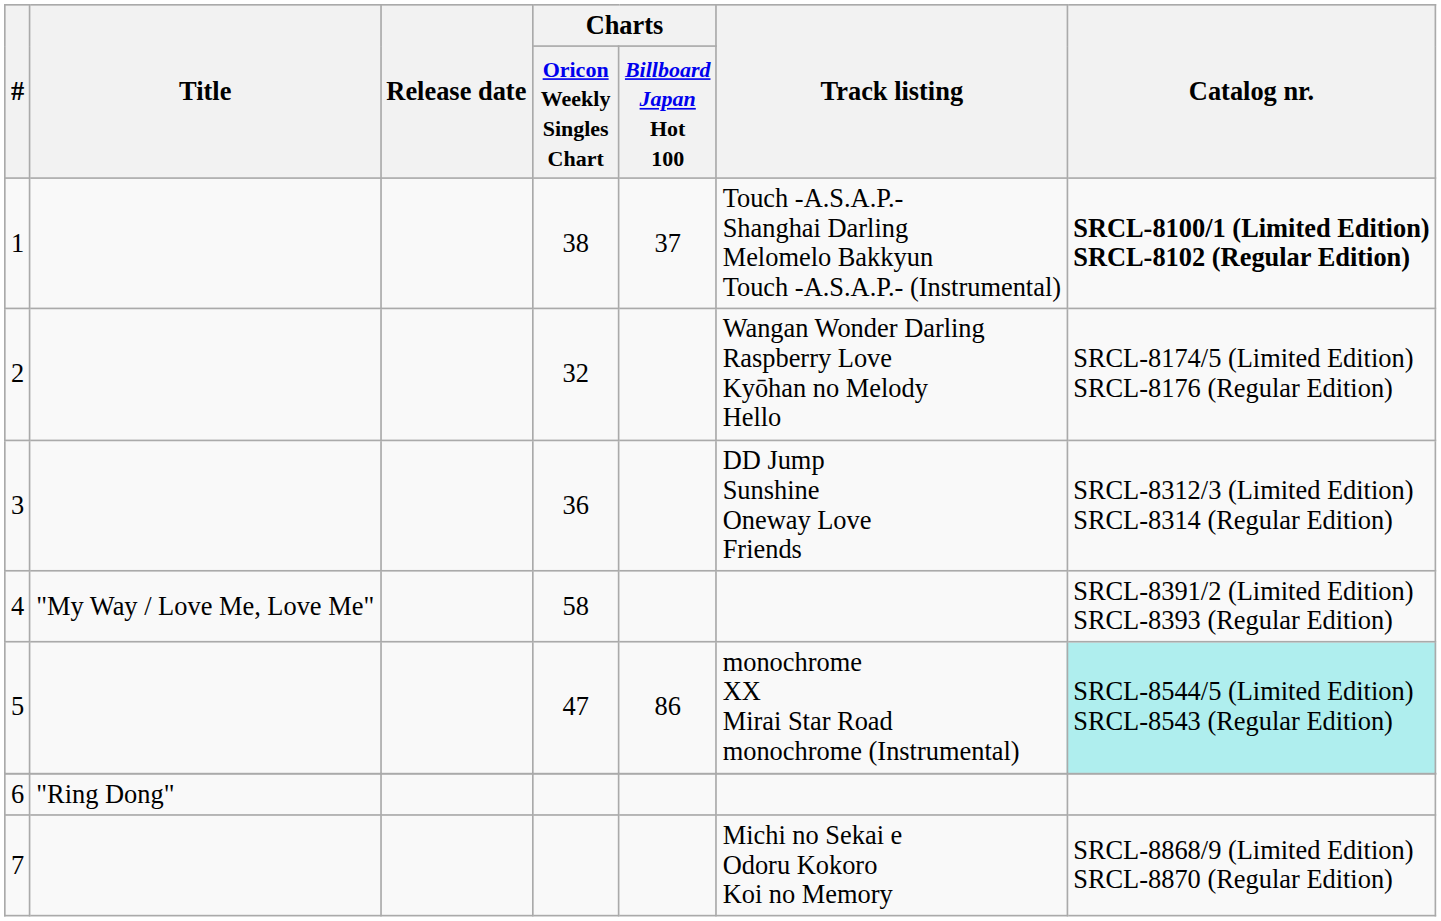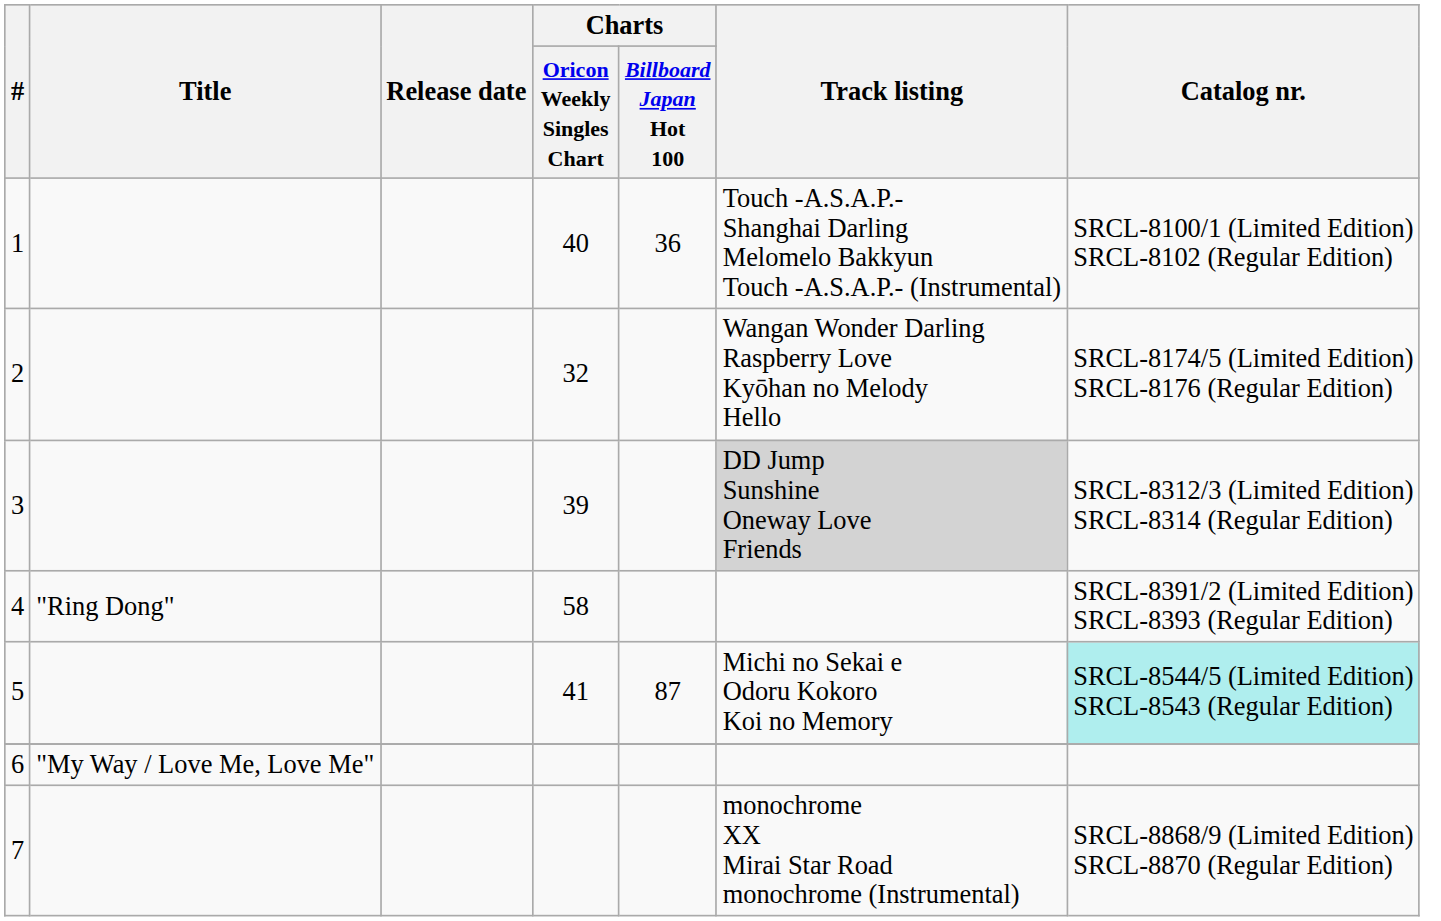 <table class="wikitable" style="text-align:left; font-size:;">
 <tr>
 <th rowspan="2">#</th>
 <th rowspan="2">Title</th>
 <th rowspan="2">Release date</th>
 <th colspan="2">Charts</th>
 <th rowspan="2">Track listing</th>
 <th rowspan="2">Catalog nr.</th>
 </tr>
 <tr>
 <th><small><a href='#'>Oricon</a><br>Weekly<br>Singles<br>Chart</small></th>
 <th><small><em><a href='#'>Billboard<br>Japan</a></em><br>Hot<br>100</small></th>
 </tr>
 <tr>
 <td align="center">1</td>
 <td></td>
 <td align="right"></td>
-<td align="center" width="45">38</td>
-<td align="center" width="45">37</td>
+<td align="center" width="45">40</td>
+<td align="center" width="45">36</td>
 <td>Touch -A.S.A.P.-<br>Shanghai Darling<br>Melomelo Bakkyun<br>Touch -A.S.A.P.- (Instrumental)</td>
-<td><strong>SRCL-8100/1 (Limited Edition)<br>SRCL-8102 (Regular Edition)</strong></td>
+<td>SRCL-8100/1 (Limited Edition)<br>SRCL-8102 (Regular Edition)</td>
 </tr>
 <tr>
 <td align="center">2</td>
 <td></td>
 <td align="right"></td>
 <td align="center" width="45">32</td>
 <td align="center" width="45"></td>
 <td>Wangan Wonder Darling<br>Raspberry Love<br>Kyōhan no Melody<br>Hello</td>
 <td>SRCL-8174/5 (Limited Edition)<br>SRCL-8176 (Regular Edition)</td>
 </tr>
 <tr>
 <td align="center">3</td>
 <td></td>
 <td align="right"></td>
-<td align="center" width="45">36</td>
+<td align="center" width="45">39</td>
 <td align="center" width="45"></td>
-<td>DD Jump<br>Sunshine<br>Oneway Love<br>Friends</td>
+<td style="background: lightgrey;">DD Jump<br>Sunshine<br>Oneway Love<br>Friends</td>
 <td>SRCL-8312/3 (Limited Edition)<br>SRCL-8314 (Regular Edition)</td>
 </tr>
 <tr>
 <td align="center">4</td>
-<td>"My Way / Love Me, Love Me"</td>
+<td>"Ring Dong"</td>
 <td align="right"></td>
 <td align="center" width="45">58</td>
 <td align="center" width="45"></td>
 <td></td>
 <td>SRCL-8391/2 (Limited Edition)<br>SRCL-8393 (Regular Edition)</td>
 </tr>
 <tr>
 <td align="center">5</td>
 <td></td>
 <td align="right"></td>
-<td align="center">47</td>
-<td align="center">86</td>
-<td>monochrome<br>XX<br>Mirai Star Road<br>monochrome (Instrumental)</td>
+<td align="center">41</td>
+<td align="center">87</td>
+<td>Michi no Sekai e<br>Odoru Kokoro<br>Koi no Memory</td>
 <td style="background: paleturquoise;">SRCL-8544/5 (Limited Edition)<br>SRCL-8543 (Regular Edition)</td>
 </tr>
 <tr>
 </tr>
 <tr>
 <td align="center">6</td>
-<td>"Ring Dong"</td>
+<td>"My Way / Love Me, Love Me"</td>
 <td align="right"></td>
 <td align="center"></td>
 <td align="center"></td>
 <td></td>
 <td></td>
 </tr>
 <tr>
 <td align="center">7</td>
 <td></td>
 <td align="right"></td>
 <td></td>
 <td></td>
-<td>Michi no Sekai e<br>Odoru Kokoro<br>Koi no Memory</td>
+<td>monochrome<br>XX<br>Mirai Star Road<br>monochrome (Instrumental)</td>
 <td>SRCL-8868/9 (Limited Edition)<br>SRCL-8870 (Regular Edition)</td>
 </tr>
 </table>
